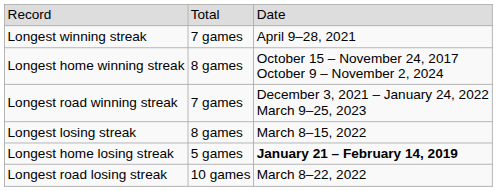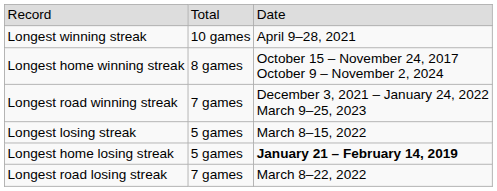 <table class="wikitable">
 <tr bgcolor="#dddddd">
 <td>Record</td>
 <td>Total</td>
 <td>Date</td>
 </tr>
 <tr>
 <td>Longest winning streak</td>
-<td>7 games</td>
+<td>10 games</td>
 <td>April 9–28, 2021</td>
 </tr>
 <tr>
 <td>Longest home winning streak</td>
 <td>8 games</td>
 <td>October 15 – November 24, 2017<br>October 9 – November 2, 2024</td>
 </tr>
 <tr>
 <td>Longest road winning streak</td>
 <td>7 games</td>
 <td>December 3, 2021 – January 24, 2022<br>March 9–25, 2023</td>
 </tr>
 <tr>
 <td>Longest losing streak</td>
-<td>8 games</td>
+<td>5 games</td>
 <td>March 8–15, 2022</td>
 </tr>
 <tr>
 <td>Longest home losing streak</td>
 <td>5 games</td>
 <td><strong>January 21 – February 14, 2019</strong></td>
 </tr>
 <tr>
 <td>Longest road losing streak</td>
-<td>10 games</td>
+<td>7 games</td>
 <td>March 8–22, 2022</td>
 </tr>
 </table>
